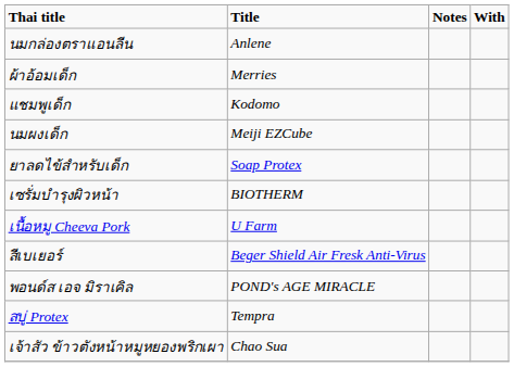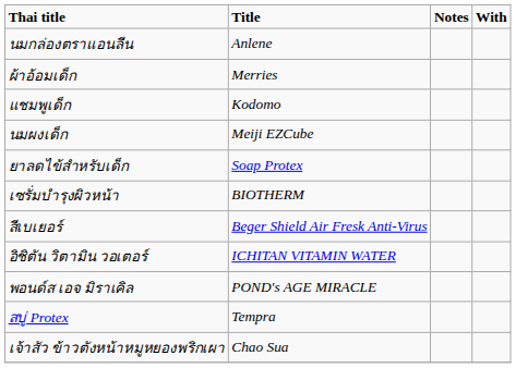 <table class="wikitable" style="font-size: 85%;">
 <tr>
 <td><strong>Thai title</strong></td>
 <td><strong>Title</strong></td>
 <td><strong>Notes</strong></td>
 <td><strong>With</strong></td>
 </tr>
 <tr>
 <td><em>นมกล่องตราแอนลีน</em></td>
 <td><em>Anlene</em></td>
 <td></td>
 </tr>
 <tr>
 <td><em>ผ้าอ้อมเด็ก</em></td>
 <td><em>Merries</em></td>
 <td></td>
 <td></td>
 </tr>
 <tr>
 <td><em>แชมพูเด็ก</em></td>
 <td><em>Kodomo</em></td>
 <td></td>
 <td></td>
 </tr>
 <tr>
 <td><em>นมผงเด็ก</em></td>
 <td><em>Meiji EZCube</em></td>
 <td></td>
 <td></td>
 </tr>
 <tr>
 <td><em>ยาลดไข้สำหรับเด็ก</em></td>
 <td><em><a href='#'>Soap Protex</a></em></td>
 <td></td>
 <td></td>
 </tr>
 <tr>
 <td><em>เซรั่มบำรุงผิวหน้า</em></td>
 <td><em>BIOTHERM</em></td>
 <td></td>
 <td></td>
 </tr>
 <tr>
-<td><em><a href='#'>เนื้อหมู Cheeva Pork</a></em></td>
-<td><em><a href='#'>U Farm</a></em></td>
+<td><em>สีเบเยอร์</em></td>
+<td><em><a href='#'>Beger Shield Air Fresk Anti-Virus</a></em></td>
 <td></td>
 <td></td>
 </tr>
 <tr>
-<td><em>สีเบเยอร์</em></td>
-<td><em><a href='#'>Beger Shield Air Fresk Anti-Virus</a></em></td>
+<td><em>อิชิตัน วิตามิน วอเตอร์</em></td>
+<td><em><a href='#'>ICHITAN VITAMIN WATER</a></em></td>
 <td></td>
 <td></td>
 </tr>
 <tr>
 <td><em>พอนด์ส เอจ มิราเคิล</em></td>
 <td><em>POND's AGE MIRACLE</em></td>
 <td></td>
 <td></td>
 </tr>
 <tr>
 <td><em><a href='#'>สบู่ Protex</a></em></td>
 <td><em>Tempra</em></td>
 <td></td>
 <td></td>
 </tr>
 <tr>
 <td rowspan="1"><em>เจ้าสัว ข้าวตังหน้าหมูหยองพริกเผา</em></td>
 <td><em> Chao Sua</em></td>
 <td></td>
 <td></td>
 </tr>
 <tr>
 </tr>
 </table>
